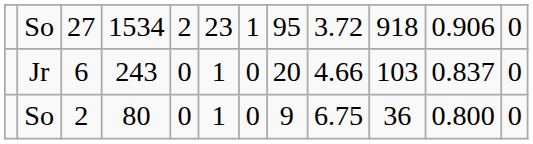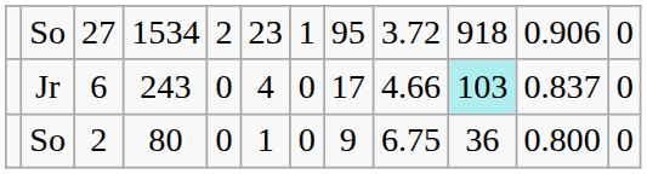 <table class="wikitable sortable" style="text-align:center">
 <tr>
 <td align=left></td>
 <td>So</td>
 <td>27</td>
 <td>1534</td>
 <td>2</td>
 <td>23</td>
 <td>1</td>
 <td>95</td>
 <td>3.72</td>
 <td>918</td>
 <td>0.906</td>
 <td>0</td>
 </tr>
 <tr>
 <td align=left></td>
 <td>Jr</td>
 <td>6</td>
 <td>243</td>
 <td>0</td>
-<td>1</td>
+<td>4</td>
 <td>0</td>
-<td>20</td>
+<td>17</td>
 <td>4.66</td>
-<td>103</td>
+<td style="background: paleturquoise;">103</td>
 <td>0.837</td>
 <td>0</td>
 </tr>
 <tr>
 <td align=left></td>
 <td>So</td>
 <td>2</td>
 <td>80</td>
 <td>0</td>
 <td>1</td>
 <td>0</td>
 <td>9</td>
 <td>6.75</td>
 <td>36</td>
 <td>0.800</td>
 <td>0</td>
 </tr>
 </table>
